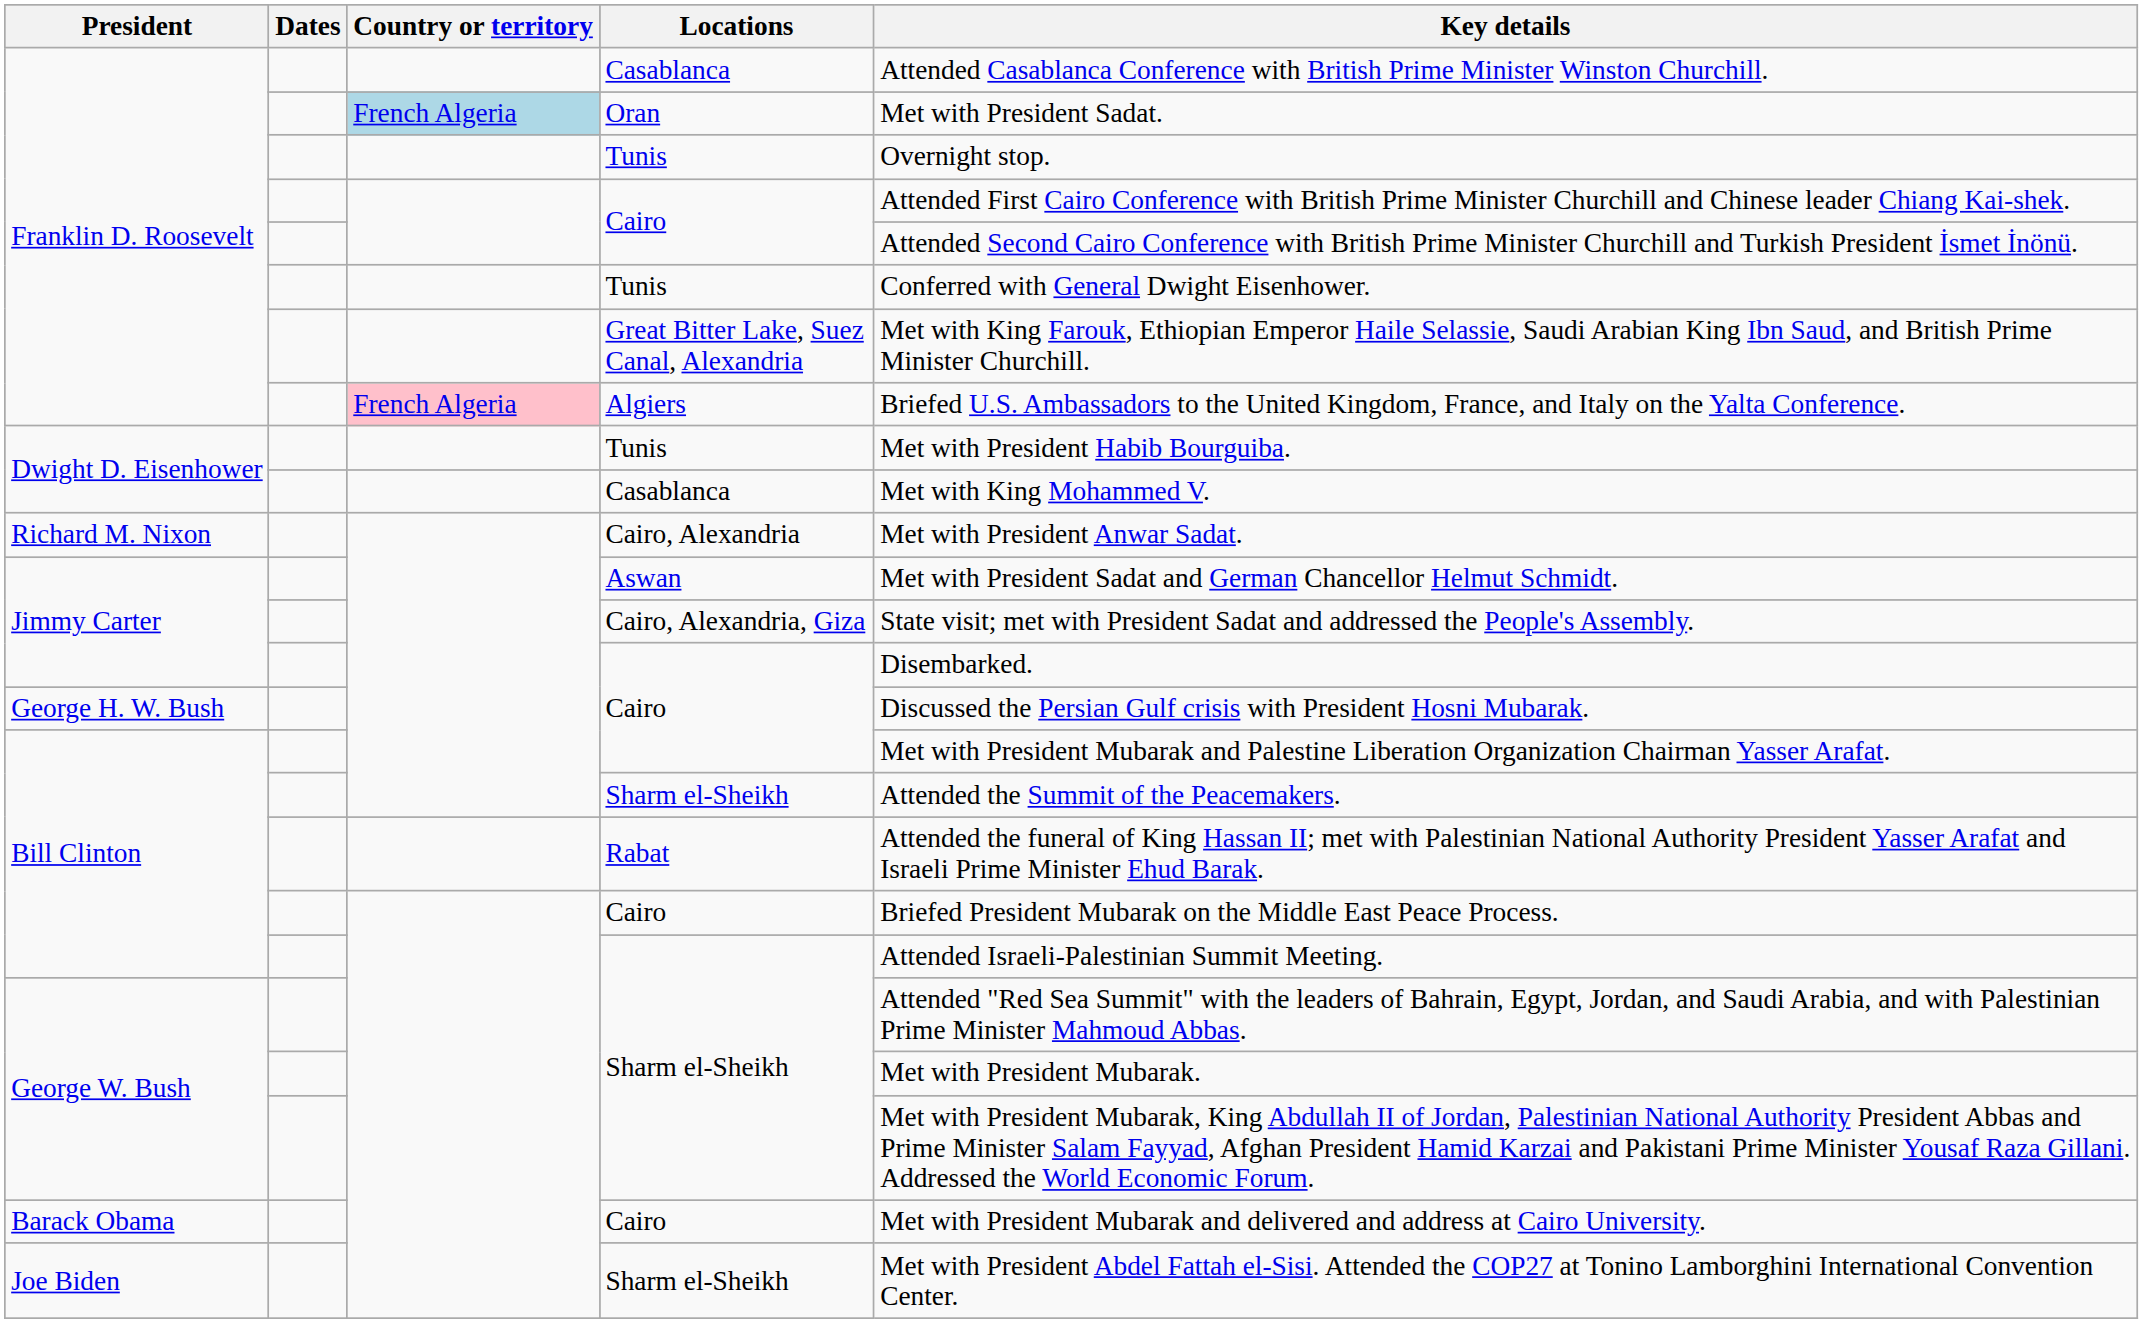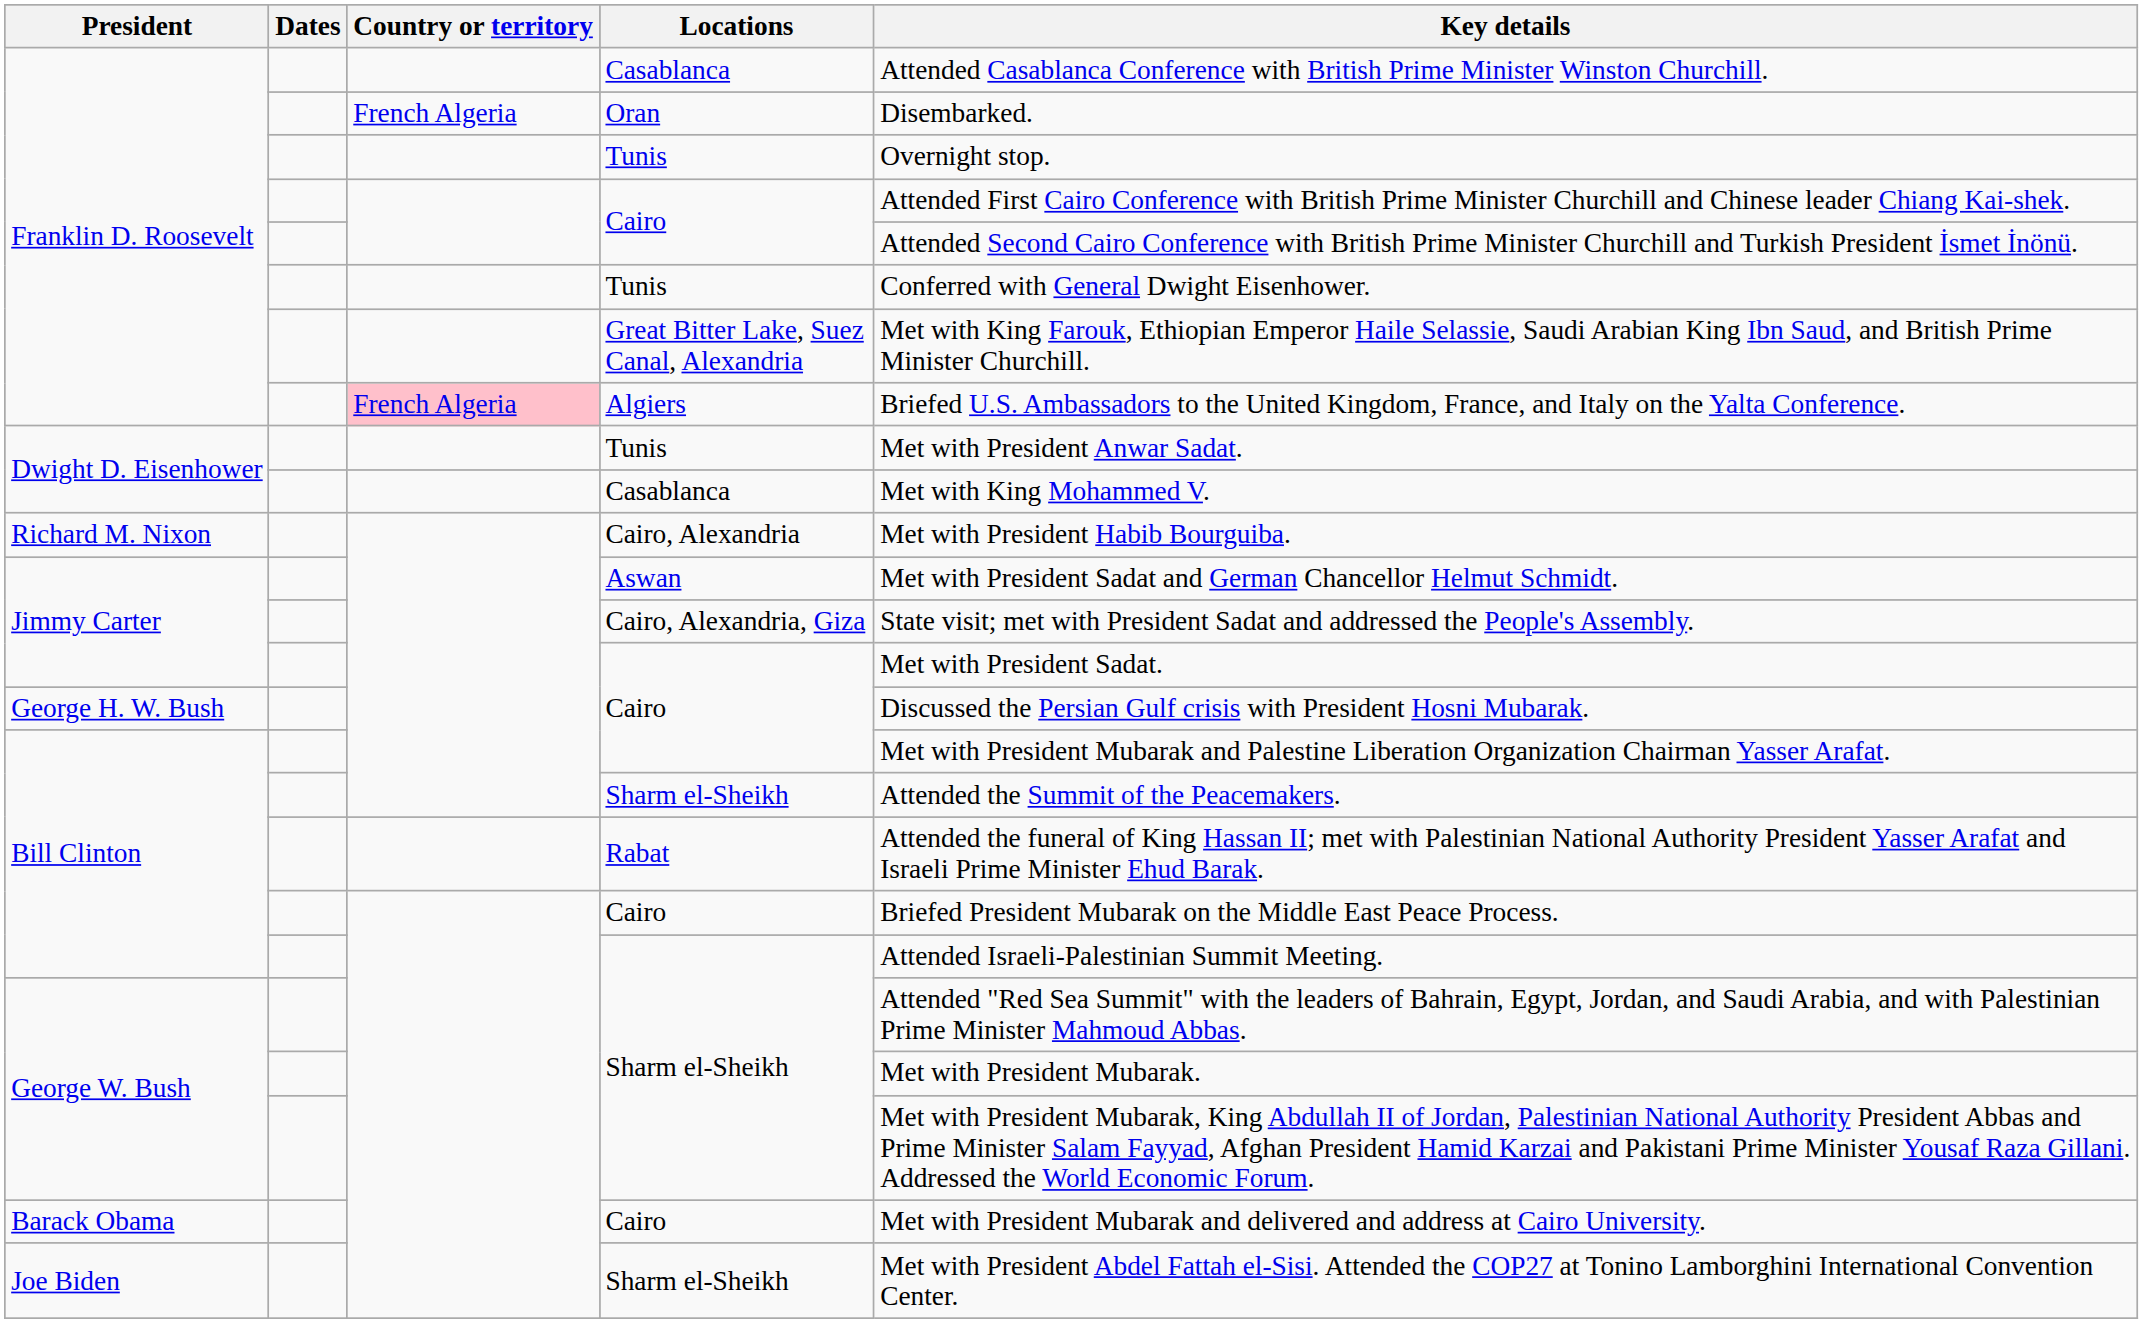 <table class="wikitable sortable">
 <tr>
 <th>President</th>
 <th>Dates</th>
 <th nowrap>Country or <a href='#'>territory</a></th>
 <th>Locations</th>
 <th>Key details</th>
 </tr>
 <tr>
 <td rowspan=8><a href='#'>Franklin D. Roosevelt</a></td>
 <td></td>
 <td></td>
 <td><a href='#'>Casablanca</a></td>
 <td>Attended <a href='#'>Casablanca Conference</a> with <a href='#'>British Prime Minister</a> <a href='#'>Winston Churchill</a>.</td>
 </tr>
 <tr>
 <td></td>
-<td nowrap style="background: lightblue;"> <a href='#'>French Algeria</a></td>
+<td nowrap> <a href='#'>French Algeria</a></td>
 <td><a href='#'>Oran</a></td>
-<td>Met with President Sadat.</td>
+<td>Disembarked.</td>
 </tr>
 <tr>
 <td nowrap></td>
 <td></td>
 <td><a href='#'>Tunis</a></td>
 <td>Overnight stop.</td>
 </tr>
 <tr>
 <td></td>
 <td rowspan=2></td>
 <td rowspan=2><a href='#'>Cairo</a></td>
 <td>Attended First <a href='#'>Cairo Conference</a> with British Prime Minister Churchill and Chinese leader <a href='#'>Chiang Kai-shek</a>.</td>
 </tr>
 <tr>
 <td></td>
 <td>Attended <a href='#'>Second Cairo Conference</a> with British Prime Minister Churchill and Turkish President <a href='#'>İsmet İnönü</a>.</td>
 </tr>
 <tr>
 <td></td>
 <td></td>
 <td>Tunis</td>
 <td>Conferred with <a href='#'>General</a> Dwight Eisenhower.</td>
 </tr>
 <tr>
 <td></td>
 <td></td>
 <td><a href='#'>Great Bitter Lake</a>, <a href='#'>Suez Canal</a>, <a href='#'>Alexandria</a></td>
 <td>Met with King <a href='#'>Farouk</a>, Ethiopian Emperor <a href='#'>Haile Selassie</a>, Saudi Arabian King <a href='#'>Ibn Saud</a>, and British Prime Minister Churchill.</td>
 </tr>
 <tr>
 <td></td>
 <td style="background: pink;"> <a href='#'>French Algeria</a></td>
 <td><a href='#'>Algiers</a></td>
 <td>Briefed <a href='#'>U.S. Ambassadors</a> to the United Kingdom, France, and Italy on the <a href='#'>Yalta Conference</a>.</td>
 </tr>
 <tr>
 <td rowspan=2 nowrap><a href='#'>Dwight D. Eisenhower</a></td>
 <td></td>
 <td></td>
 <td>Tunis</td>
-<td>Met with President <a href='#'>Habib Bourguiba</a>.</td>
+<td>Met with President <a href='#'>Anwar Sadat</a>.</td>
 </tr>
 <tr>
 <td></td>
 <td></td>
 <td>Casablanca</td>
 <td>Met with King <a href='#'>Mohammed V</a>.</td>
 </tr>
 <tr>
 <td><a href='#'>Richard M. Nixon</a></td>
 <td></td>
 <td rowspan=7></td>
 <td>Cairo, Alexandria</td>
-<td>Met with President <a href='#'>Anwar Sadat</a>.</td>
+<td>Met with President <a href='#'>Habib Bourguiba</a>.</td>
 </tr>
 <tr>
 <td rowspan=3><a href='#'>Jimmy Carter</a></td>
 <td></td>
 <td><a href='#'>Aswan</a></td>
 <td>Met with President Sadat and <a href='#'>German</a> Chancellor <a href='#'>Helmut Schmidt</a>.</td>
 </tr>
 <tr>
 <td></td>
 <td>Cairo, Alexandria, <a href='#'>Giza</a></td>
 <td>State visit; met with President Sadat and addressed the <a href='#'>People's Assembly</a>.</td>
 </tr>
 <tr>
 <td></td>
 <td rowspan=3>Cairo</td>
-<td>Disembarked.</td>
+<td>Met with President Sadat.</td>
 </tr>
 <tr>
 <td><a href='#'>George H. W. Bush</a></td>
 <td></td>
 <td>Discussed the <a href='#'>Persian Gulf crisis</a> with President <a href='#'>Hosni Mubarak</a>.</td>
 </tr>
 <tr>
 <td rowspan=5><a href='#'>Bill Clinton</a></td>
 <td></td>
 <td>Met with President Mubarak and Palestine Liberation Organization Chairman <a href='#'>Yasser Arafat</a>.</td>
 </tr>
 <tr>
 <td></td>
 <td><a href='#'>Sharm el-Sheikh</a></td>
 <td>Attended the <a href='#'>Summit of the Peacemakers</a>.</td>
 </tr>
 <tr>
 <td></td>
 <td></td>
 <td><a href='#'>Rabat</a></td>
 <td>Attended the funeral of King <a href='#'>Hassan II</a>; met with Palestinian National Authority President <a href='#'>Yasser Arafat</a> and Israeli Prime Minister <a href='#'>Ehud Barak</a>.</td>
 </tr>
 <tr>
 <td></td>
 <td rowspan=7></td>
 <td>Cairo</td>
 <td>Briefed President Mubarak on the Middle East Peace Process.</td>
 </tr>
 <tr>
 <td></td>
 <td rowspan=4>Sharm el-Sheikh</td>
 <td>Attended Israeli-Palestinian Summit Meeting.</td>
 </tr>
 <tr>
 <td rowspan=3><a href='#'>George W. Bush</a></td>
 <td></td>
 <td>Attended "Red Sea Summit" with the leaders of Bahrain, Egypt, Jordan, and Saudi Arabia, and with Palestinian Prime Minister <a href='#'>Mahmoud Abbas</a>.</td>
 </tr>
 <tr>
 <td></td>
 <td>Met with President Mubarak.</td>
 </tr>
 <tr>
 <td></td>
 <td>Met with President Mubarak, King <a href='#'>Abdullah II of Jordan</a>, <a href='#'>Palestinian National Authority</a> President Abbas and Prime Minister <a href='#'>Salam Fayyad</a>, Afghan President <a href='#'>Hamid Karzai</a> and Pakistani Prime Minister <a href='#'>Yousaf Raza Gillani</a>. Addressed the <a href='#'>World Economic Forum</a>.</td>
 </tr>
 <tr>
 <td><a href='#'>Barack Obama</a></td>
 <td></td>
 <td>Cairo</td>
 <td>Met with President Mubarak and delivered and address at <a href='#'>Cairo University</a>.</td>
 </tr>
 <tr>
 <td><a href='#'>Joe Biden</a></td>
 <td></td>
 <td>Sharm el-Sheikh</td>
 <td>Met with President <a href='#'>Abdel Fattah el-Sisi</a>. Attended the <a href='#'>COP27</a> at Tonino Lamborghini International Convention Center.</td>
 </tr>
 </table>
